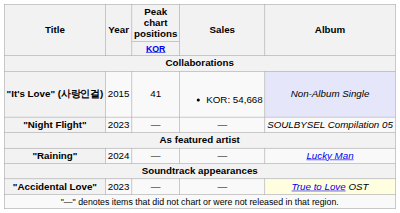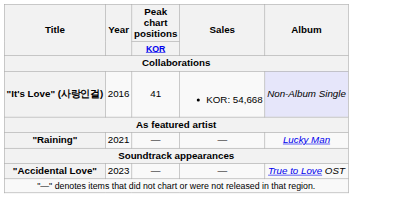 <table class="wikitable plainrowheaders" style="text-align:center">
 <tr>
 <th scope="col" rowspan="2">Title</th>
 <th scope="col" rowspan="2">Year</th>
 <th scope="col" colspan="1">Peak chart positions</th>
 <th scope="col" rowspan="2">Sales</th>
 <th scope="col" rowspan="2">Album</th>
 </tr>
 <tr>
 <th scope="col" style="width:3em;font-size:90%;"><a href='#'>KOR</a><br></th>
 </tr>
 <tr>
 <th colspan="5">Collaborations</th>
 </tr>
 <tr>
 <th scope="row">"It's Love" (사랑인걸) <br></th>
-<td>2015</td>
+<td>2016</td>
 <td>41</td>
 <td><br><ul><li>KOR: 54,668</li></ul></td>
 <td style="background: lavender;"><em>Non-Album Single</em></td>
-</tr>
-<tr>
-<th scope="row">"Night Flight" <br></th>
-<td>2023</td>
-<td>—</td>
-<td>—</td>
-<td><em>SOULBYSEL Compilation 05</em></td>
 </tr>
 <tr>
 <th colspan="5">As featured artist</th>
 </tr>
 <tr>
 <th scope="row">"Raining" <br></th>
-<td>2024</td>
+<td>2021</td>
 <td>—</td>
 <td>—</td>
 <td><em><a href='#'>Lucky Man</a></em></td>
 </tr>
 <tr>
 <th colspan="5">Soundtrack appearances</th>
 </tr>
 <tr>
 <th scope="row">"Accidental Love"</th>
 <td>2023</td>
 <td>—</td>
 <td>—</td>
-<td style="background: lightyellow;"><em><a href='#'>True to Love</a> OST</em></td>
+<td><em><a href='#'>True to Love</a> OST</em></td>
 </tr>
 <tr>
 <td colspan="5" style="text-align:center; font-size:90%;">"—" denotes items that did not chart or were not released in that region.</td>
 </tr>
 </table>
